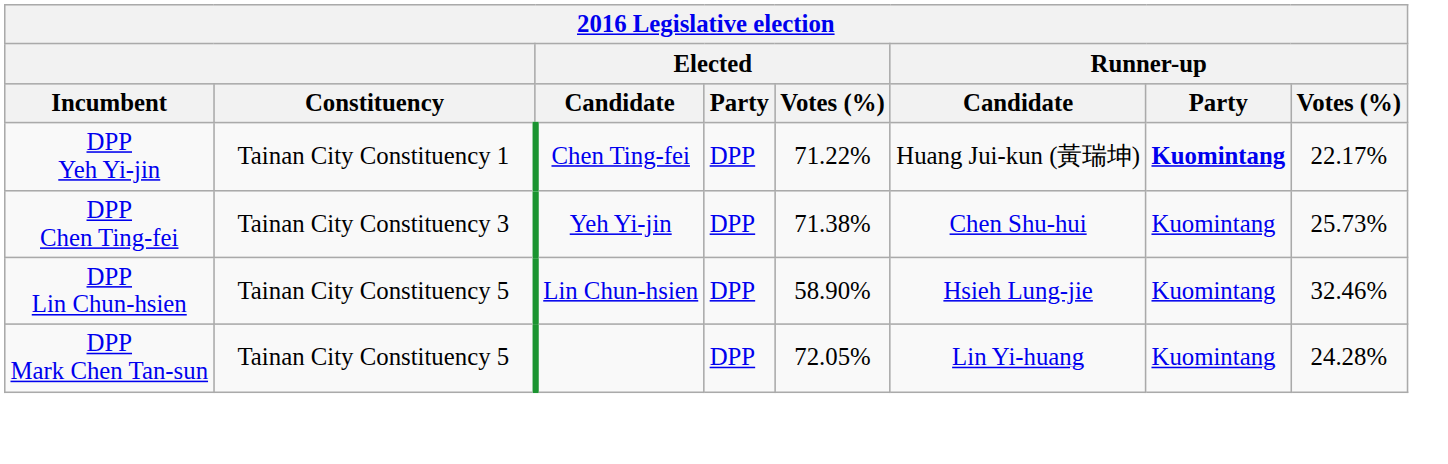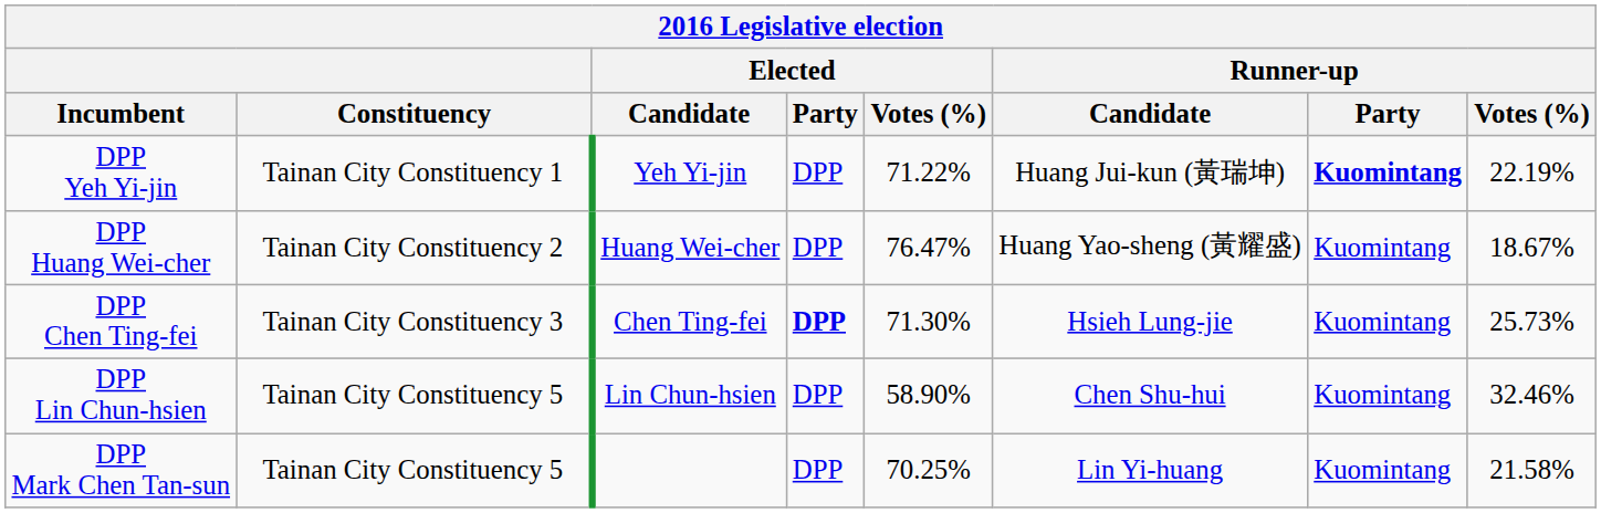 <table class="wikitable collapsible sortable" style="text-align:center">
 <tr>
 <th colspan=8><a href='#'>2016 Legislative election</a></th>
 </tr>
 <tr>
 <th colspan=2> </th>
 <th colspan=3>Elected</th>
 <th colspan=3>Runner-up</th>
 </tr>
 <tr>
 <th>Incumbent</th>
 <th style="width:200px;">Constituency</th>
 <th>Candidate</th>
 <th>Party</th>
 <th>Votes (%)</th>
 <th>Candidate</th>
 <th>Party</th>
 <th>Votes (%)</th>
 </tr>
 <tr>
 <td><a href='#'>DPP</a><br><a href='#'>Yeh Yi-jin</a></td>
 <td align="center" style="border-right:4px solid #1B9431;">Tainan City Constituency 1</td>
-<td><a href='#'>Chen Ting-fei</a></td>
+<td><a href='#'>Yeh Yi-jin</a></td>
 <td align="left"><a href='#'>DPP</a></td>
 <td>71.22%</td>
 <td>Huang Jui-kun (黃瑞坤)</td>
 <td align="left"><strong><a href='#'>Kuomintang</a></strong></td>
-<td>22.17%</td>
+<td>22.19%</td>
+</tr>
+<tr>
+<td><a href='#'>DPP</a><br><a href='#'>Huang Wei-cher</a></td>
+<td align="center" style="border-right:4px solid #1B9431;">Tainan City Constituency 2</td>
+<td><a href='#'>Huang Wei-cher</a></td>
+<td align="left"><a href='#'>DPP</a></td>
+<td>76.47%</td>
+<td>Huang Yao-sheng (黃耀盛)</td>
+<td align="left"><a href='#'>Kuomintang</a></td>
+<td>18.67%</td>
 </tr>
 <tr>
 <td><a href='#'>DPP</a><br><a href='#'>Chen Ting-fei</a></td>
 <td align="center" style="border-right:4px solid #1B9431;">Tainan City Constituency 3</td>
-<td><a href='#'>Yeh Yi-jin</a></td>
-<td align="left"><a href='#'>DPP</a></td>
-<td>71.38%</td>
-<td><a href='#'>Chen Shu-hui</a></td>
+<td><a href='#'>Chen Ting-fei</a></td>
+<td align="left"><strong><a href='#'>DPP</a></strong></td>
+<td>71.30%</td>
+<td><a href='#'>Hsieh Lung-jie</a></td>
 <td align="left"><a href='#'>Kuomintang</a></td>
 <td>25.73%</td>
 </tr>
 <tr>
 <td><a href='#'>DPP</a><br><a href='#'>Lin Chun-hsien</a></td>
 <td align="center" style="border-right:4px solid #1B9431;">Tainan City Constituency 5</td>
 <td><a href='#'>Lin Chun-hsien</a></td>
 <td align="left"><a href='#'>DPP</a></td>
 <td>58.90%</td>
-<td><a href='#'>Hsieh Lung-jie</a></td>
+<td><a href='#'>Chen Shu-hui</a></td>
 <td align="left"><a href='#'>Kuomintang</a></td>
 <td>32.46%</td>
 </tr>
 <tr>
 <td><a href='#'>DPP</a><br><a href='#'>Mark Chen Tan-sun</a></td>
 <td align="center" style="border-right:4px solid #1B9431;">Tainan City Constituency 5</td>
 <td></td>
 <td align="left"><a href='#'>DPP</a></td>
-<td>72.05%</td>
+<td>70.25%</td>
 <td><a href='#'>Lin Yi-huang</a></td>
 <td align="left"><a href='#'>Kuomintang</a></td>
-<td>24.28%</td>
+<td>21.58%</td>
 </tr>
 </table>
